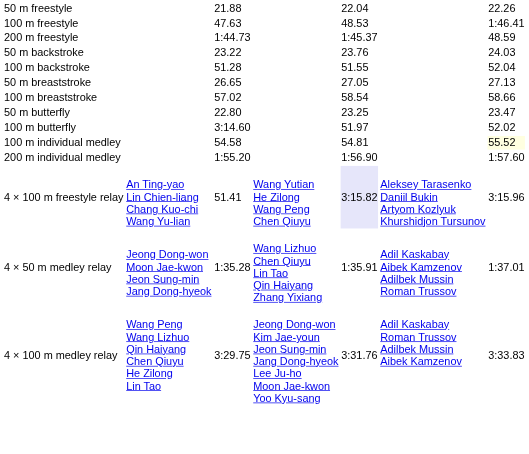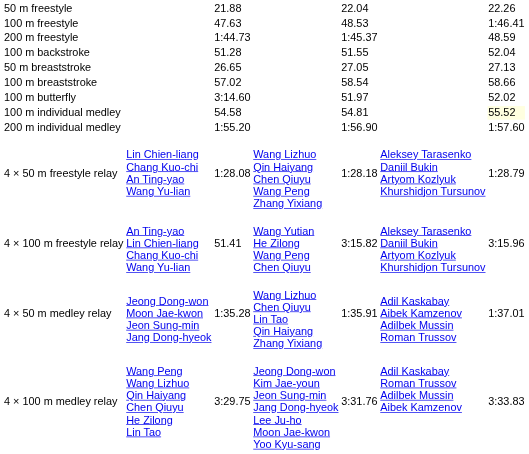 <table>
 <tr>
 <td>50 m freestyle</td>
 <td></td>
 <td>21.88</td>
 <td></td>
 <td>22.04</td>
 <td></td>
 <td>22.26</td>
 </tr>
 <tr>
 <td>100 m freestyle</td>
 <td></td>
 <td>47.63<br></td>
 <td></td>
 <td>48.53</td>
 <td></td>
 <td>1:46.41</td>
 </tr>
 <tr>
 <td>200 m freestyle</td>
 <td></td>
 <td>1:44.73</td>
 <td></td>
 <td>1:45.37</td>
 <td></td>
 <td>48.59</td>
 </tr>
 <tr>
-<td>50 m backstroke</td>
-<td></td>
-<td>23.22<br></td>
-<td></td>
-<td>23.76</td>
-<td></td>
-<td>24.03</td>
-</tr>
-<tr>
 <td>100 m backstroke</td>
 <td></td>
 <td>51.28</td>
 <td></td>
 <td>51.55</td>
 <td></td>
 <td>52.04</td>
 </tr>
 <tr>
 <td>50 m breaststroke</td>
 <td></td>
 <td>26.65<br></td>
 <td></td>
 <td>27.05</td>
 <td></td>
 <td>27.13</td>
 </tr>
 <tr>
 <td>100 m breaststroke</td>
 <td></td>
 <td>57.02<br></td>
 <td></td>
 <td>58.54</td>
 <td></td>
 <td>58.66</td>
-</tr>
-<tr>
-<td>50 m butterfly</td>
-<td></td>
-<td>22.80<br></td>
-<td></td>
-<td>23.25</td>
-<td></td>
-<td>23.47</td>
 </tr>
 <tr>
 <td>100 m butterfly</td>
 <td></td>
 <td>3:14.60<br></td>
 <td></td>
 <td>51.97</td>
 <td></td>
 <td>52.02</td>
 </tr>
 <tr>
 <td>100 m individual medley</td>
 <td></td>
 <td>54.58</td>
 <td></td>
 <td>54.81</td>
 <td></td>
 <td style="background: lightyellow;">55.52</td>
 </tr>
 <tr>
 <td>200 m individual medley</td>
 <td></td>
 <td>1:55.20<br></td>
 <td></td>
 <td>1:56.90</td>
 <td></td>
 <td>1:57.60</td>
 </tr>
 <tr>
+<td>4 × 50 m freestyle relay</td>
+<td valign=top><br><a href='#'>Lin Chien-liang</a><br><a href='#'>Chang Kuo-chi</a><br><a href='#'>An Ting-yao</a><br><a href='#'>Wang Yu-lian</a></td>
+<td>1:28.08<br></td>
+<td><br><a href='#'>Wang Lizhuo</a><br><a href='#'>Qin Haiyang</a><br><a href='#'>Chen Qiuyu</a><br><a href='#'>Wang Peng</a><br><a href='#'>Zhang Yixiang</a></td>
+<td>1:28.18</td>
+<td valign=top><br><a href='#'>Aleksey Tarasenko</a><br><a href='#'>Daniil Bukin</a><br><a href='#'>Artyom Kozlyuk</a><br><a href='#'>Khurshidjon Tursunov</a></td>
+<td>1:28.79</td>
+</tr>
+<tr>
 <td>4 × 100 m freestyle relay</td>
 <td valign=top><br><a href='#'>An Ting-yao</a><br><a href='#'>Lin Chien-liang</a><br><a href='#'>Chang Kuo-chi</a><br><a href='#'>Wang Yu-lian</a></td>
 <td>51.41</td>
 <td><br><a href='#'>Wang Yutian</a><br><a href='#'>He Zilong</a><br><a href='#'>Wang Peng</a><br><a href='#'>Chen Qiuyu</a></td>
-<td style="background: lavender;">3:15.82</td>
+<td>3:15.82</td>
 <td valign=top><br><a href='#'>Aleksey Tarasenko</a><br><a href='#'>Daniil Bukin</a><br><a href='#'>Artyom Kozlyuk</a><br><a href='#'>Khurshidjon Tursunov</a></td>
 <td>3:15.96</td>
 </tr>
 <tr>
 <td>4 × 50 m medley relay</td>
 <td><br><a href='#'>Jeong Dong-won</a><br><a href='#'>Moon Jae-kwon</a><br><a href='#'>Jeon Sung-min</a><br><a href='#'>Jang Dong-hyeok</a></td>
 <td>1:35.28<br></td>
 <td><br><a href='#'>Wang Lizhuo</a><br><a href='#'>Chen Qiuyu</a><br><a href='#'>Lin Tao</a><br><a href='#'>Qin Haiyang</a><br><a href='#'>Zhang Yixiang</a></td>
 <td>1:35.91</td>
 <td><br><a href='#'>Adil Kaskabay</a><br><a href='#'>Aibek Kamzenov</a><br><a href='#'>Adilbek Mussin</a><br><a href='#'>Roman Trussov</a></td>
 <td>1:37.01</td>
 </tr>
 <tr>
 <td>4 × 100 m medley relay</td>
 <td valign=top><br><a href='#'>Wang Peng</a><br><a href='#'>Wang Lizhuo</a><br><a href='#'>Qin Haiyang</a><br><a href='#'>Chen Qiuyu</a><br><a href='#'>He Zilong</a><br><a href='#'>Lin Tao</a></td>
 <td>3:29.75<br></td>
 <td><br><a href='#'>Jeong Dong-won</a><br><a href='#'>Kim Jae-youn</a><br><a href='#'>Jeon Sung-min</a><br><a href='#'>Jang Dong-hyeok</a><br><a href='#'>Lee Ju-ho</a><br><a href='#'>Moon Jae-kwon</a><br><a href='#'>Yoo Kyu-sang</a></td>
 <td>3:31.76</td>
 <td valign=top><br><a href='#'>Adil Kaskabay</a><br><a href='#'>Roman Trussov</a><br><a href='#'>Adilbek Mussin</a><br><a href='#'>Aibek Kamzenov</a></td>
 <td>3:33.83</td>
 </tr>
 </table>
